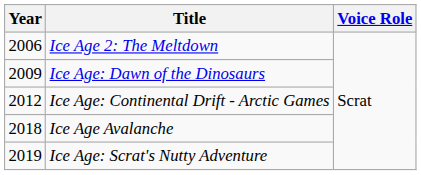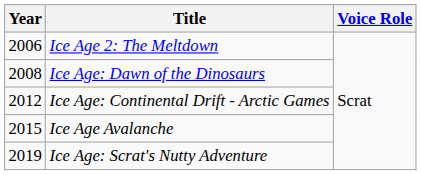 <table class="wikitable" style="font-size: 95%;">
 <tr>
 <th>Year</th>
 <th>Title</th>
 <th><a href='#'>Voice Role</a></th>
 </tr>
 <tr>
 <td>2006</td>
 <td><em><a href='#'>Ice Age 2: The Meltdown</a></em></td>
 <td rowspan=5>Scrat</td>
 </tr>
 <tr>
-<td>2009</td>
+<td>2008</td>
 <td><em><a href='#'>Ice Age: Dawn of the Dinosaurs</a></em></td>
 </tr>
 <tr>
 <td>2012</td>
 <td><em>Ice Age: Continental Drift - Arctic Games</em></td>
 </tr>
 <tr>
-<td>2018</td>
+<td>2015</td>
 <td><em>Ice Age Avalanche</em></td>
 </tr>
 <tr>
 <td>2019</td>
 <td><em>Ice Age: Scrat's Nutty Adventure</em></td>
 </tr>
 </table>
